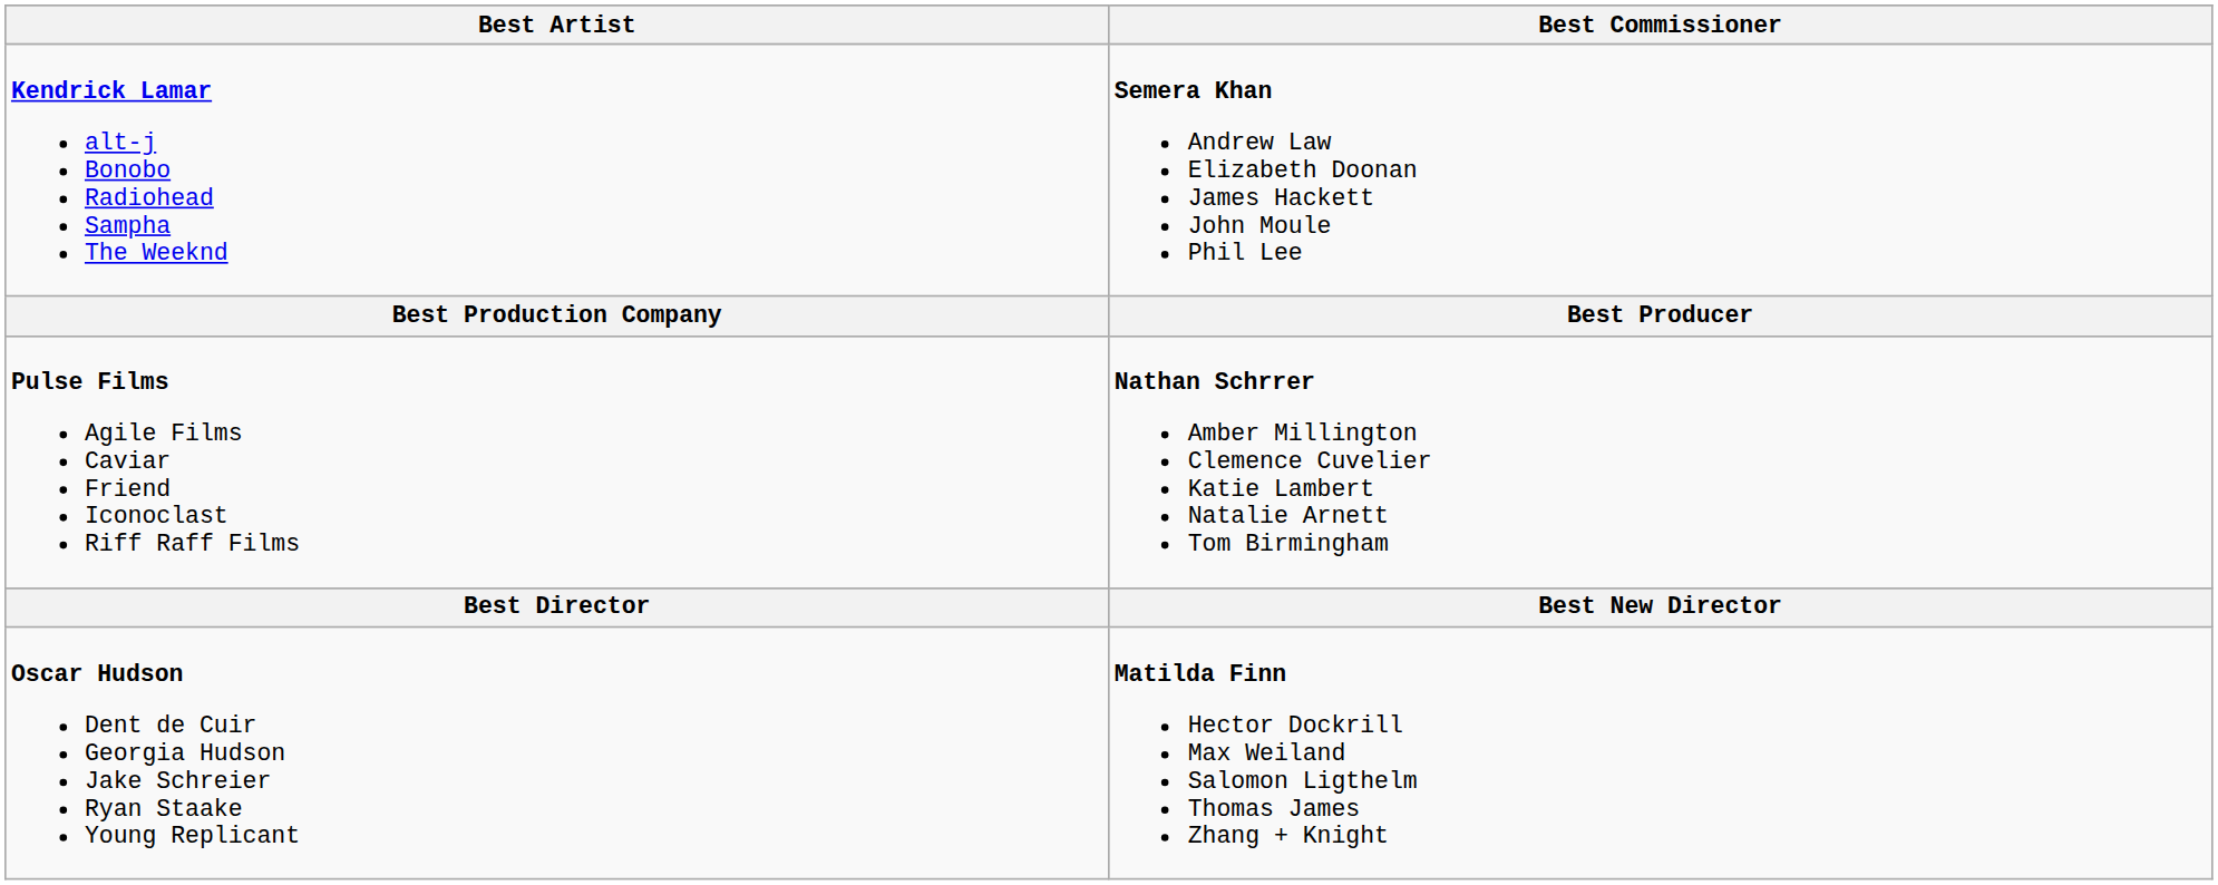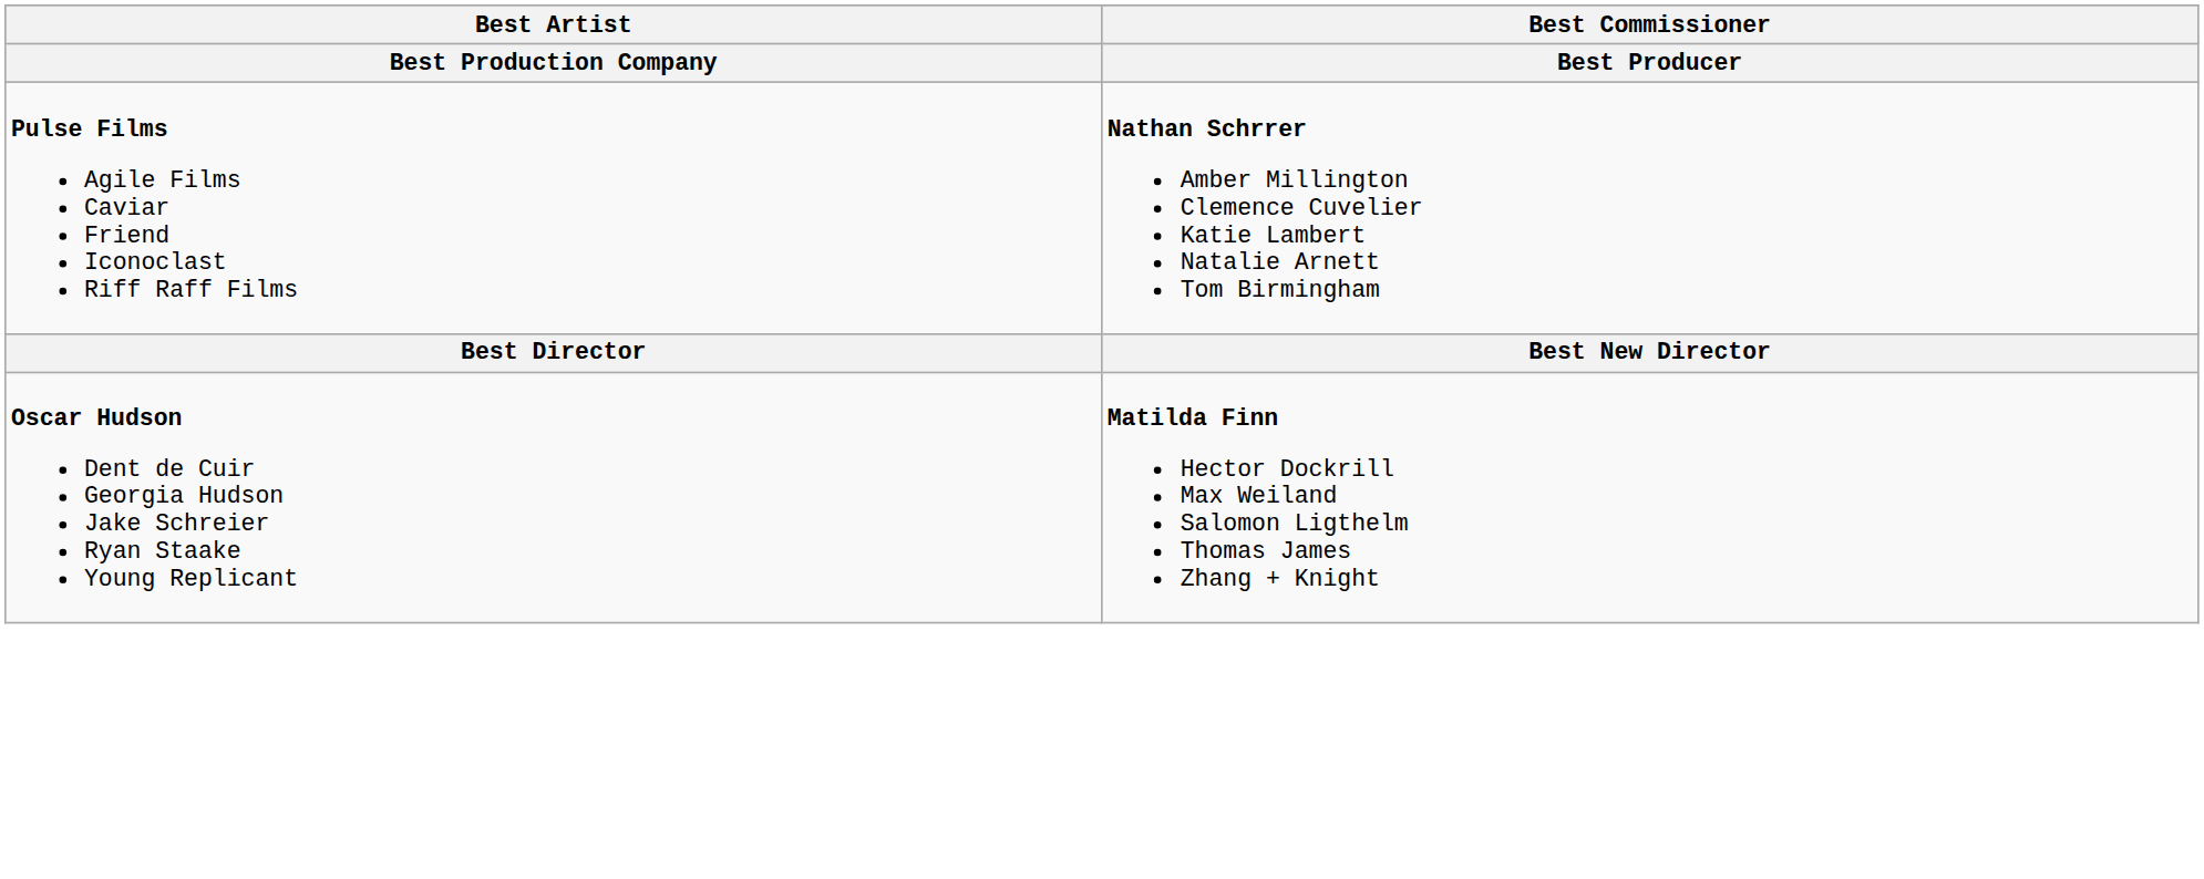 <table class="wikitable" style="width:95%">
 <tr bgcolor="#bebebe">
 <th width="50%">Best Artist</th>
 <th width="50%">Best Commissioner</th>
-</tr>
-<tr>
-<td valign="top"><br><strong><a href='#'>Kendrick Lamar</a></strong><ul><li><a href='#'>alt-j</a></li><li><a href='#'>Bonobo</a></li><li><a href='#'>Radiohead</a></li><li><a href='#'>Sampha</a></li><li><a href='#'>The Weeknd</a></li></ul></td>
-<td valign="top"><br><strong>Semera Khan</strong><ul><li>Andrew Law</li><li>Elizabeth Doonan</li><li>James Hackett</li><li>John Moule</li><li>Phil Lee</li></ul></td>
 </tr>
 <tr>
 <th width="50%">Best Production Company</th>
 <th width="50%">Best Producer</th>
 </tr>
 <tr>
 <td valign="top"><br><strong>Pulse Films</strong><ul><li>Agile Films</li><li>Caviar</li><li>Friend</li><li>Iconoclast</li><li>Riff Raff Films</li></ul></td>
 <td valign="top"><br><strong>Nathan Schrrer</strong><ul><li>Amber Millington</li><li>Clemence Cuvelier</li><li>Katie Lambert</li><li>Natalie Arnett</li><li>Tom Birmingham</li></ul></td>
 </tr>
 <tr>
 <th width="50%">Best Director</th>
 <th width="50%">Best New Director</th>
 </tr>
 <tr>
 <td valign="top"><br><strong>Oscar Hudson</strong><ul><li>Dent de Cuir</li><li>Georgia Hudson</li><li>Jake Schreier</li><li>Ryan Staake</li><li>Young Replicant</li></ul></td>
 <td valign="top"><br><strong>Matilda Finn</strong><ul><li>Hector Dockrill</li><li>Max Weiland</li><li>Salomon Ligthelm</li><li>Thomas James</li><li>Zhang + Knight</li></ul></td>
 </tr>
 </table>
